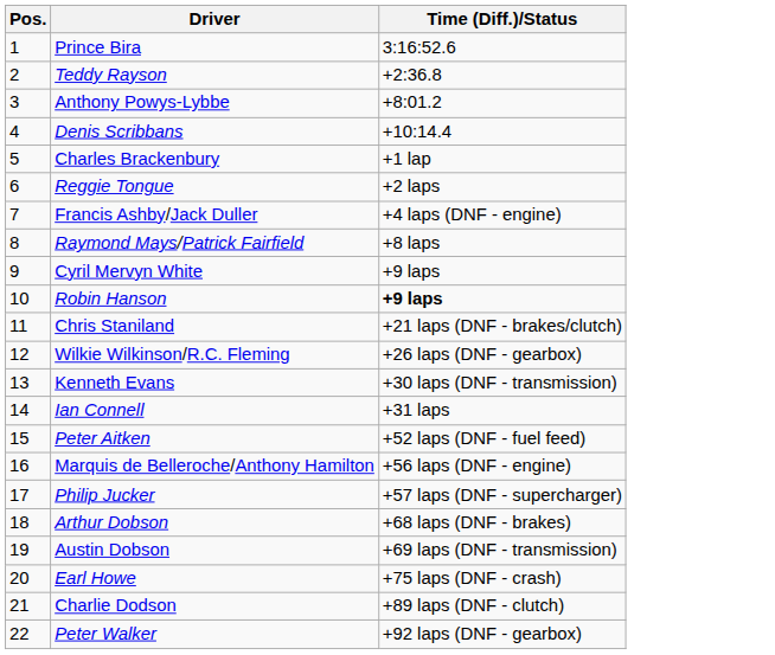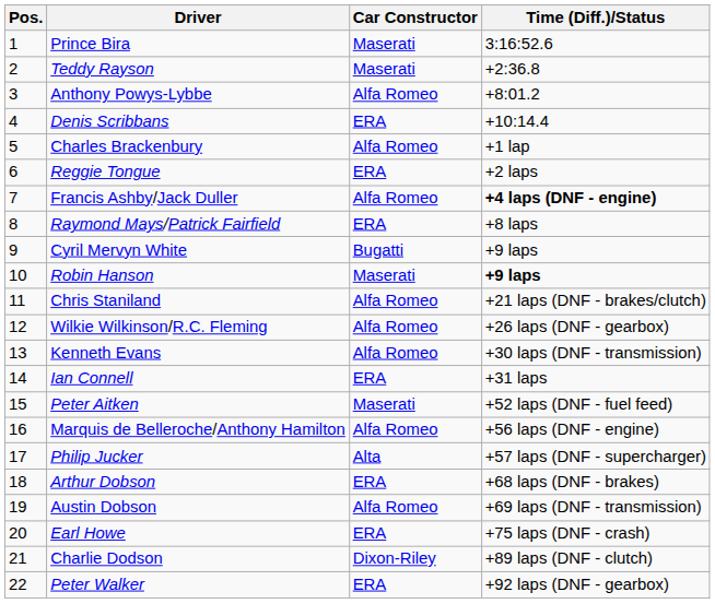 <table class="wikitable sortable">
 <tr>
 <th>Pos.</th>
 <th>Driver</th>
+<th>Car Constructor</th>
 <th>Time (Diff.)/Status</th>
 </tr>
 <tr>
 <td>1</td>
 <td><a href='#'>Prince Bira</a></td>
+<td><a href='#'>Maserati</a></td>
 <td>3:16:52.6</td>
 </tr>
 <tr>
 <td>2</td>
 <td><em><a href='#'>Teddy Rayson</a></em></td>
+<td><a href='#'>Maserati</a></td>
 <td>+2:36.8</td>
 </tr>
 <tr>
 <td>3</td>
 <td><a href='#'>Anthony Powys-Lybbe</a></td>
+<td><a href='#'>Alfa Romeo</a></td>
 <td>+8:01.2</td>
 </tr>
 <tr>
 <td>4</td>
 <td><em><a href='#'>Denis Scribbans</a></em></td>
+<td><a href='#'>ERA</a></td>
 <td>+10:14.4</td>
 </tr>
 <tr>
 <td>5</td>
 <td><a href='#'>Charles Brackenbury</a></td>
+<td><a href='#'>Alfa Romeo</a></td>
 <td>+1 lap</td>
 </tr>
 <tr>
 <td>6</td>
 <td><em><a href='#'>Reggie Tongue</a></em></td>
+<td><a href='#'>ERA</a></td>
 <td>+2 laps</td>
 </tr>
 <tr>
 <td>7</td>
 <td><a href='#'>Francis Ashby</a>/<a href='#'>Jack Duller</a></td>
-<td>+4 laps (DNF - engine)</td>
+<td><a href='#'>Alfa Romeo</a></td>
+<td><strong>+4 laps (DNF - engine)</strong></td>
 </tr>
 <tr>
 <td>8</td>
 <td><em><a href='#'>Raymond Mays</a>/<a href='#'>Patrick Fairfield</a></em></td>
+<td><a href='#'>ERA</a></td>
 <td>+8 laps</td>
 </tr>
 <tr>
 <td>9</td>
 <td><a href='#'>Cyril Mervyn White</a></td>
+<td><a href='#'>Bugatti</a></td>
 <td>+9 laps</td>
 </tr>
 <tr>
 <td>10</td>
 <td><em><a href='#'>Robin Hanson</a></em></td>
+<td><a href='#'>Maserati</a></td>
 <td><strong>+9 laps</strong></td>
 </tr>
 <tr>
 <td>11</td>
 <td><a href='#'>Chris Staniland</a></td>
+<td><a href='#'>Alfa Romeo</a></td>
 <td>+21 laps (DNF - brakes/clutch)</td>
 </tr>
 <tr>
 <td>12</td>
 <td><a href='#'>Wilkie Wilkinson</a>/<a href='#'>R.C. Fleming</a></td>
+<td><a href='#'>Alfa Romeo</a></td>
 <td>+26 laps (DNF - gearbox)</td>
 </tr>
 <tr>
 <td>13</td>
 <td><a href='#'>Kenneth Evans</a></td>
+<td><a href='#'>Alfa Romeo</a></td>
 <td>+30 laps (DNF - transmission)</td>
 </tr>
 <tr>
 <td>14</td>
 <td><em><a href='#'>Ian Connell</a></em></td>
+<td><a href='#'>ERA</a></td>
 <td>+31 laps</td>
 </tr>
 <tr>
 <td>15</td>
 <td><em><a href='#'>Peter Aitken</a></em></td>
+<td><a href='#'>Maserati</a></td>
 <td>+52 laps (DNF - fuel feed)</td>
 </tr>
 <tr>
 <td>16</td>
 <td><a href='#'>Marquis de Belleroche</a>/<a href='#'>Anthony Hamilton</a></td>
+<td><a href='#'>Alfa Romeo</a></td>
 <td>+56 laps (DNF - engine)</td>
 </tr>
 <tr>
 <td>17</td>
 <td><em><a href='#'>Philip Jucker</a></em></td>
+<td><a href='#'>Alta</a></td>
 <td>+57 laps (DNF - supercharger)</td>
 </tr>
 <tr>
 <td>18</td>
 <td><em><a href='#'>Arthur Dobson</a></em></td>
+<td><a href='#'>ERA</a></td>
 <td>+68 laps (DNF - brakes)</td>
 </tr>
 <tr>
 <td>19</td>
 <td><a href='#'>Austin Dobson</a></td>
+<td><a href='#'>Alfa Romeo</a></td>
 <td>+69 laps (DNF - transmission)</td>
 </tr>
 <tr>
 <td>20</td>
 <td><em><a href='#'>Earl Howe</a></em></td>
+<td><a href='#'>ERA</a></td>
 <td>+75 laps (DNF - crash)</td>
 </tr>
 <tr>
 <td>21</td>
 <td><a href='#'>Charlie Dodson</a></td>
+<td><a href='#'>Dixon-Riley</a></td>
 <td>+89 laps (DNF - clutch)</td>
 </tr>
 <tr>
 <td>22</td>
 <td><em><a href='#'>Peter Walker</a></em></td>
+<td><a href='#'>ERA</a></td>
 <td>+92 laps (DNF - gearbox)</td>
 </tr>
 </table>
